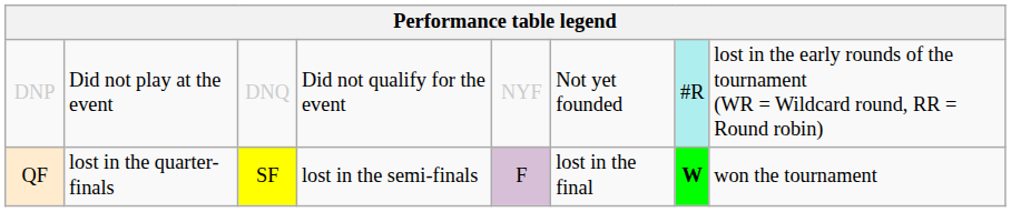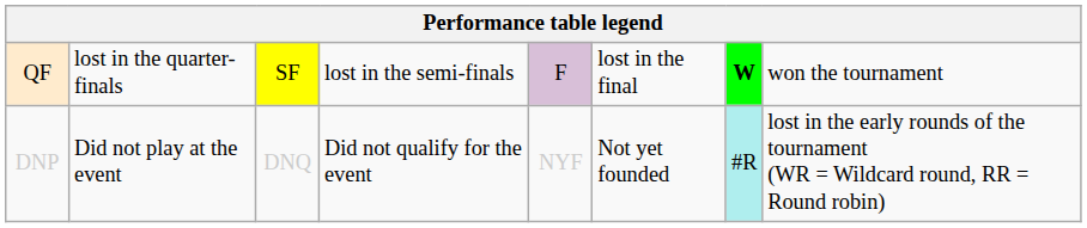 <table class="wikitable" style="font-size:78%;">
 <tr style="background:#efefef;">
 <th colspan="8">Performance table legend</th>
+</tr>
+<tr>
+<td style="text-align:center; background:#ffebcd;">QF</td>
+<td>lost in the quarter-finals</td>
+<td style="text-align:center; background:yellow;">SF</td>
+<td>lost in the semi-finals</td>
+<td style="text-align:center; background:thistle;">F</td>
+<td>lost in the final</td>
+<td style="text-align:center; background:#0f0;"><strong>W</strong></td>
+<td>won the tournament</td>
 </tr>
 <tr>
 <td style="color:#ccc; text-align:center; width:30px;">DNP</td>
 <td>Did not play at the event</td>
 <td style="color:#ccc; text-align:center; width:30px;">DNQ</td>
 <td>Did not qualify for the event</td>
 <td style="color:#ccc; text-align:center; width:30px;">NYF</td>
 <td>Not yet founded</td>
 <td style="text-align:center; background:#afeeee;">#R</td>
 <td>lost in the early rounds of the tournament<br>(WR = Wildcard round, RR = Round robin)</td>
 </tr>
-<tr>
-<td style="text-align:center; background:#ffebcd;">QF</td>
-<td>lost in the quarter-finals</td>
-<td style="text-align:center; background:yellow;">SF</td>
-<td>lost in the semi-finals</td>
-<td style="text-align:center; background:thistle;">F</td>
-<td>lost in the final</td>
-<td style="text-align:center; background:#0f0;"><strong>W</strong></td>
-<td>won the tournament</td>
-</tr>
 </table>
